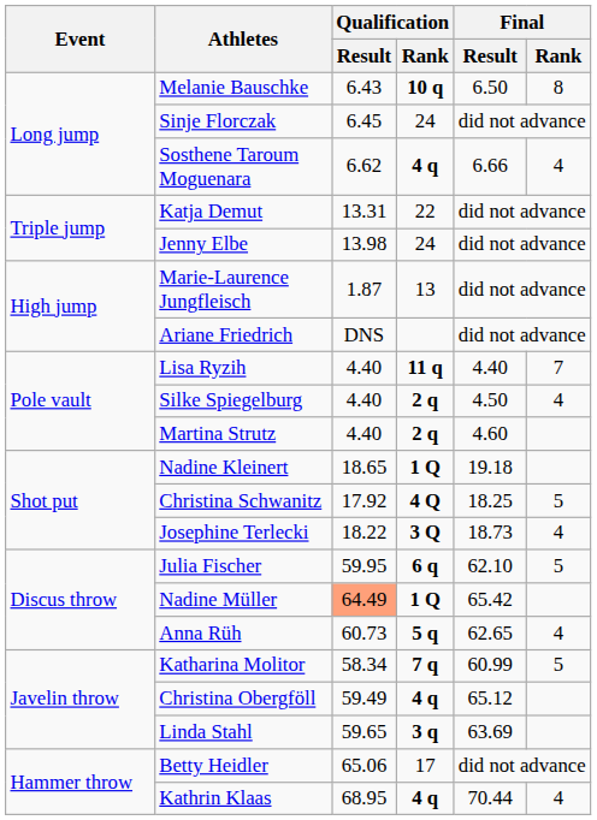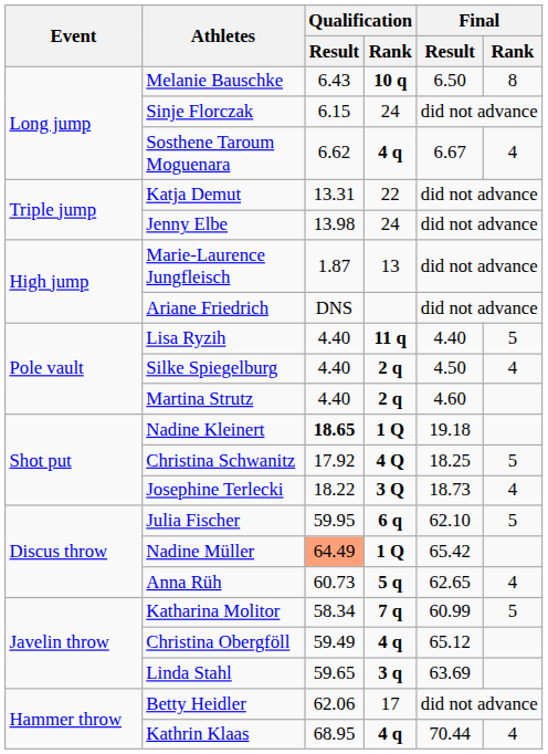 <table class="wikitable" border="1" style="font-size:90%">
 <tr>
 <th rowspan="2" width=100>Event</th>
 <th rowspan="2" width=120>Athletes</th>
 <th colspan="2">Qualification</th>
 <th colspan="2">Final</th>
 </tr>
 <tr>
 <th>Result</th>
 <th>Rank</th>
 <th>Result</th>
 <th>Rank</th>
 </tr>
 <tr>
 <td rowspan=3><a href='#'>Long jump</a></td>
 <td><a href='#'>Melanie Bauschke</a></td>
 <td align=center>6.43</td>
 <td align=center><strong>10 q</strong></td>
 <td align=center>6.50</td>
 <td align=center>8</td>
 </tr>
 <tr>
 <td><a href='#'>Sinje Florczak</a></td>
-<td align=center>6.45</td>
+<td align=center>6.15</td>
 <td align=center>24</td>
 <td align=center colspan="2">did not advance</td>
 </tr>
 <tr>
 <td><a href='#'>Sosthene Taroum Moguenara</a></td>
 <td align=center>6.62</td>
 <td align=center><strong>4 q</strong></td>
-<td align=center>6.66</td>
+<td align=center>6.67</td>
 <td align=center>4</td>
 </tr>
 <tr>
 <td rowspan=2><a href='#'>Triple jump</a></td>
 <td><a href='#'>Katja Demut</a></td>
 <td align=center>13.31</td>
 <td align=center>22</td>
 <td align=center colspan="2">did not advance</td>
 </tr>
 <tr>
 <td><a href='#'>Jenny Elbe</a></td>
 <td align=center>13.98</td>
 <td align=center>24</td>
 <td align=center colspan="2">did not advance</td>
 </tr>
 <tr>
 <td rowspan=2><a href='#'>High jump</a></td>
 <td><a href='#'>Marie-Laurence Jungfleisch</a></td>
 <td align=center>1.87</td>
 <td align=center>13</td>
 <td align=center colspan="2">did not advance</td>
 </tr>
 <tr>
 <td><a href='#'>Ariane Friedrich</a></td>
 <td align=center>DNS</td>
 <td align=center></td>
 <td align=center colspan="2">did not advance</td>
 </tr>
 <tr>
 <td rowspan=3><a href='#'>Pole vault</a></td>
 <td><a href='#'>Lisa Ryzih</a></td>
 <td align=center>4.40</td>
 <td align=center><strong>11 q</strong></td>
 <td align=center>4.40</td>
-<td align=center>7</td>
+<td align=center>5</td>
 </tr>
 <tr>
 <td><a href='#'>Silke Spiegelburg</a></td>
 <td align=center>4.40</td>
 <td align=center><strong>2 q</strong></td>
 <td align=center>4.50</td>
 <td align=center>4</td>
 </tr>
 <tr>
 <td><a href='#'>Martina Strutz</a></td>
 <td align=center>4.40</td>
 <td align=center><strong>2 q</strong></td>
 <td align=center>4.60</td>
 <td align=center></td>
 </tr>
 <tr>
 <td rowspan=3><a href='#'>Shot put</a></td>
 <td><a href='#'>Nadine Kleinert</a></td>
-<td align=center>18.65</td>
+<td align=center><strong>18.65</strong></td>
 <td align=center><strong>1 Q</strong></td>
 <td align=center>19.18</td>
 <td align=center></td>
 </tr>
 <tr>
 <td><a href='#'>Christina Schwanitz</a></td>
 <td align=center>17.92</td>
 <td align=center><strong>4 Q</strong></td>
 <td align=center>18.25</td>
 <td align=center>5</td>
 </tr>
 <tr>
 <td><a href='#'>Josephine Terlecki</a></td>
 <td align=center>18.22</td>
 <td align=center><strong>3 Q</strong></td>
 <td align=center>18.73</td>
 <td align=center>4</td>
 </tr>
 <tr>
 <td rowspan=3><a href='#'>Discus throw</a></td>
 <td><a href='#'>Julia Fischer</a></td>
 <td align=center>59.95</td>
 <td align=center><strong>6 q</strong></td>
 <td align=center>62.10</td>
 <td align=center>5</td>
 </tr>
 <tr>
 <td><a href='#'>Nadine Müller</a></td>
 <td align=center style="background: lightsalmon;">64.49</td>
 <td align=center><strong>1 Q</strong></td>
 <td align=center>65.42</td>
 <td align=center></td>
 </tr>
 <tr>
 <td><a href='#'>Anna Rüh</a></td>
 <td align=center>60.73</td>
 <td align=center><strong>5 q</strong></td>
 <td align=center>62.65</td>
 <td align=center>4</td>
 </tr>
 <tr>
 <td rowspan=3><a href='#'>Javelin throw</a></td>
 <td><a href='#'>Katharina Molitor</a></td>
 <td align=center>58.34</td>
 <td align=center><strong>7 q</strong></td>
 <td align=center>60.99</td>
 <td align=center>5</td>
 </tr>
 <tr>
 <td><a href='#'>Christina Obergföll</a></td>
 <td align=center>59.49</td>
 <td align=center><strong>4 q</strong></td>
 <td align=center>65.12</td>
 <td align=center></td>
 </tr>
 <tr>
 <td><a href='#'>Linda Stahl</a></td>
 <td align=center>59.65</td>
 <td align=center><strong>3 q</strong></td>
 <td align=center>63.69</td>
 <td align=center></td>
 </tr>
 <tr>
 <td rowspan=2><a href='#'>Hammer throw</a></td>
 <td><a href='#'>Betty Heidler</a></td>
-<td align=center>65.06</td>
+<td align=center>62.06</td>
 <td align=center>17</td>
 <td align=center colspan="2">did not advance</td>
 </tr>
 <tr>
 <td><a href='#'>Kathrin Klaas</a></td>
 <td align=center>68.95</td>
 <td align=center><strong>4 q</strong></td>
 <td align=center>70.44</td>
 <td align=center>4</td>
 </tr>
 </table>
